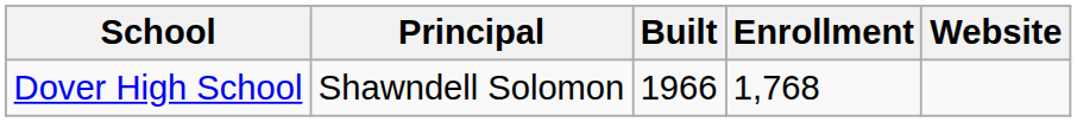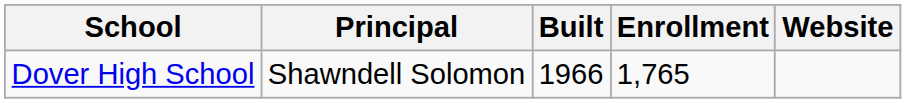 <table class="wikitable" border="1">
 <tr>
 <th>School</th>
 <th>Principal</th>
 <th>Built</th>
 <th>Enrollment</th>
 <th>Website</th>
 </tr>
 <tr>
 <td><a href='#'>Dover High School</a></td>
 <td>Shawndell Solomon</td>
 <td>1966</td>
-<td>1,768</td>
+<td>1,765</td>
 <td></td>
 </tr>
 </table>
